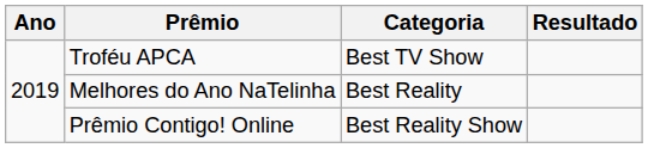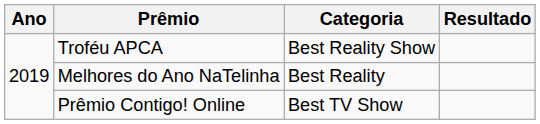 <table class="wikitable" style="font-size: 90%;">
 <tr>
 <th>Ano</th>
 <th>Prêmio</th>
 <th>Categoria</th>
 <th>Resultado</th>
 </tr>
 <tr>
 <td rowspan="3">2019</td>
 <td>Troféu APCA</td>
-<td>Best TV Show</td>
+<td>Best Reality Show</td>
 <td></td>
 </tr>
 <tr>
 <td>Melhores do Ano NaTelinha</td>
 <td>Best Reality</td>
 <td></td>
 </tr>
 <tr>
 <td>Prêmio Contigo! Online</td>
-<td>Best Reality Show</td>
+<td>Best TV Show</td>
 <td></td>
 </tr>
 </table>
